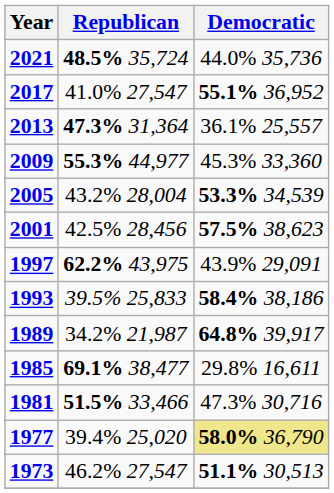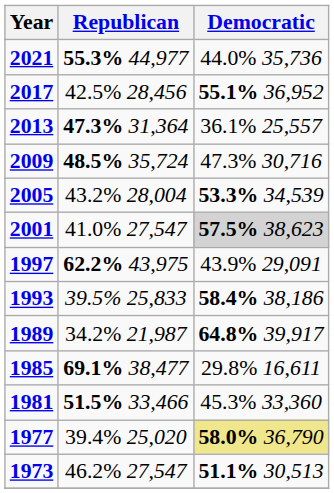 <table class="wikitable" style="float:right; margin: 1em 1em 1em 0;">
 <tr>
 <th>Year</th>
 <th><a href='#'>Republican</a></th>
 <th><a href='#'>Democratic</a></th>
 </tr>
 <tr>
 <td style="text-align:center;" ><strong><a href='#'>2021</a></strong></td>
-<td style="text-align:center;" ><strong>48.5% </strong> <em>35,724</em></td>
+<td style="text-align:center;" ><strong>55.3% </strong> <em>44,977</em></td>
 <td style="text-align:center;" >44.0% <em>35,736</em></td>
 </tr>
 <tr>
 <td style="text-align:center;" ><strong><a href='#'>2017</a></strong></td>
-<td style="text-align:center;" >41.0% <em>27,547</em></td>
+<td style="text-align:center;" >42.5% <em>28,456</em></td>
 <td style="text-align:center;" ><strong>55.1%</strong> <em>36,952</em></td>
 </tr>
 <tr>
 <td style="text-align:center;" ><strong><a href='#'>2013</a></strong></td>
 <td style="text-align:center;" ><strong>47.3% </strong> <em>31,364</em></td>
 <td style="text-align:center;" >36.1% <em>25,557</em></td>
 </tr>
 <tr>
 <td style="text-align:center;" ><strong><a href='#'>2009</a></strong></td>
-<td style="text-align:center;" ><strong>55.3% </strong> <em>44,977</em></td>
-<td style="text-align:center;" >45.3% <em>33,360</em></td>
+<td style="text-align:center;" ><strong>48.5% </strong> <em>35,724</em></td>
+<td style="text-align:center;" >47.3% <em>30,716</em></td>
 </tr>
 <tr>
 <td style="text-align:center;" ><strong><a href='#'>2005</a></strong></td>
 <td style="text-align:center;" >43.2%  <em>28,004</em></td>
 <td style="text-align:center;" ><strong>53.3%</strong> <em>34,539</em></td>
 </tr>
 <tr>
 <td style="text-align:center;" ><strong><a href='#'>2001</a></strong></td>
-<td style="text-align:center;" >42.5% <em>28,456</em></td>
-<td style="text-align:center;" ><strong>57.5%</strong> <em>38,623</em></td>
+<td style="text-align:center;" >41.0% <em>27,547</em></td>
+<td style="background: lightgrey; text-align:center;" ><strong>57.5%</strong> <em>38,623</em></td>
 </tr>
 <tr>
 <td style="text-align:center;" ><strong><a href='#'>1997</a></strong></td>
 <td style="text-align:center;" ><strong>62.2% </strong> <em>43,975</em></td>
 <td style="text-align:center;" >43.9% <em>29,091</em></td>
 </tr>
 <tr>
 <td style="text-align:center;" ><strong><a href='#'>1993</a></strong></td>
 <td style="text-align:center;" ><em>39.5%</em> <em>25,833</em></td>
 <td style="text-align:center;" ><strong>58.4%</strong> <em>38,186</em></td>
 </tr>
 <tr>
 <td style="text-align:center;" ><strong><a href='#'>1989</a></strong></td>
 <td style="text-align:center;" >34.2% <em>21,987</em></td>
 <td style="text-align:center;" ><strong>64.8% </strong> <em>39,917</em></td>
 </tr>
 <tr>
 <td style="text-align:center;" ><strong><a href='#'>1985</a></strong></td>
 <td style="text-align:center;" ><strong>69.1% </strong> <em>38,477</em></td>
 <td style="text-align:center;" >29.8% <em>16,611</em></td>
 </tr>
 <tr>
 <td style="text-align:center;" ><strong><a href='#'>1981</a></strong></td>
 <td style="text-align:center;" ><strong>51.5% </strong> <em>33,466</em></td>
-<td style="text-align:center;" >47.3% <em>30,716</em></td>
+<td style="text-align:center;" >45.3% <em>33,360</em></td>
 </tr>
 <tr>
 <td style="text-align:center;" ><strong><a href='#'>1977</a></strong></td>
 <td style="text-align:center;" >39.4% <em>25,020</em></td>
 <td style="background: khaki; text-align:center;" ><strong>58.0% </strong> <em>36,790</em></td>
 </tr>
 <tr>
 <td style="text-align:center;" ><strong><a href='#'>1973</a></strong></td>
 <td style="text-align:center;" >46.2% <em>27,547</em></td>
 <td style="text-align:center;" ><strong>51.1% </strong> <em>30,513</em></td>
 </tr>
 <tr>
 </tr>
 </table>
